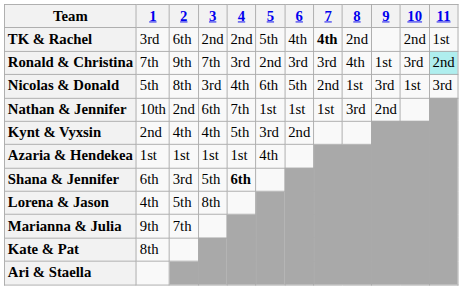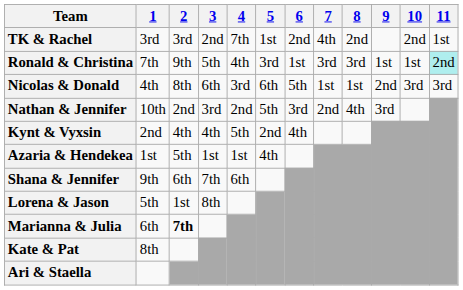 <table class="wikitable sortable" style="text-align:left;">
 <tr>
 <th scope="col" class="unsortable">Team</th>
 <th scope="col"><a href='#'>1</a></th>
 <th scope="col"><a href='#'>2</a></th>
 <th scope="col"><a href='#'>3</a></th>
 <th scope="col"><a href='#'>4</a></th>
 <th scope="col"><a href='#'>5</a></th>
 <th scope="col"><a href='#'>6</a></th>
 <th scope="col"><a href='#'>7</a></th>
 <th scope="col"><a href='#'>8</a></th>
 <th scope="col"><a href='#'>9</a></th>
 <th scope="col"><a href='#'>10</a></th>
 <th scope="col"><a href='#'>11</a></th>
 </tr>
 <tr>
 <th scope="row" style="text-align:left">TK & Rachel</th>
 <td>3rd</td>
-<td>6th</td>
+<td>3rd</td>
 <td>2nd</td>
+<td>7th</td>
+<td>1st</td>
 <td>2nd</td>
-<td>5th</td>
 <td>4th</td>
-<td><strong>4th</strong></td>
 <td>2nd</td>
 <td></td>
 <td>2nd</td>
 <td>1st</td>
 </tr>
 <tr>
 <th scope="row" style="text-align:left">Ronald & Christina</th>
 <td>7th</td>
 <td>9th</td>
-<td>7th</td>
+<td>5th</td>
+<td>4th</td>
 <td>3rd</td>
-<td>2nd</td>
+<td>1st</td>
 <td>3rd</td>
 <td>3rd</td>
-<td>4th</td>
 <td>1st</td>
-<td>3rd</td>
+<td>1st</td>
 <td style="background: paleturquoise;">2nd</td>
 </tr>
 <tr>
 <th scope="row" style="text-align:left">Nicolas & Donald</th>
-<td>5th</td>
+<td>4th</td>
 <td>8th</td>
+<td>6th</td>
 <td>3rd</td>
-<td>4th</td>
 <td>6th</td>
 <td>5th</td>
+<td>1st</td>
+<td>1st</td>
 <td>2nd</td>
-<td>1st</td>
 <td>3rd</td>
-<td>1st</td>
 <td>3rd</td>
 </tr>
 <tr>
 <th scope="row" style="text-align:left">Nathan & Jennifer</th>
 <td>10th</td>
 <td>2nd</td>
-<td>6th</td>
-<td>7th</td>
-<td>1st</td>
-<td>1st</td>
-<td>1st</td>
 <td>3rd</td>
 <td>2nd</td>
+<td>5th</td>
+<td>3rd</td>
+<td>2nd</td>
+<td>4th</td>
+<td>3rd</td>
 <td></td>
 <td rowspan="8" style="background:darkgrey;"></td>
 </tr>
 <tr>
 <th scope="row" style="text-align:left">Kynt & Vyxsin</th>
 <td>2nd</td>
 <td>4th</td>
 <td>4th</td>
 <td>5th</td>
-<td>3rd</td>
 <td>2nd</td>
+<td>4th</td>
 <td></td>
 <td></td>
 <td colspan="2" rowspan="7" style="background:darkgrey;"></td>
 </tr>
 <tr>
 <th scope="row" style="text-align:left">Azaria & Hendekea</th>
 <td>1st</td>
-<td>1st</td>
+<td>5th</td>
 <td>1st</td>
 <td>1st</td>
 <td>4th</td>
 <td></td>
 <td colspan="2" rowspan="6" style="background:darkgrey;"></td>
 </tr>
 <tr>
 <th scope="row" style="text-align:left">Shana & Jennifer</th>
+<td>9th</td>
 <td>6th</td>
-<td>3rd</td>
-<td>5th</td>
-<td><strong>6th</strong></td>
+<td>7th</td>
+<td>6th</td>
 <td></td>
 <td rowspan="5" style="background:darkgrey;"></td>
 </tr>
 <tr>
 <th scope="row" style="text-align:left">Lorena & Jason</th>
-<td>4th</td>
 <td>5th</td>
+<td>1st</td>
 <td>8th</td>
 <td></td>
 <td rowspan="4" style="background:darkgrey;"></td>
 </tr>
 <tr>
 <th scope="row" style="text-align:left">Marianna & Julia</th>
-<td>9th</td>
-<td>7th</td>
+<td>6th</td>
+<td><strong>7th</strong></td>
 <td></td>
 <td rowspan="3" style="background:darkgrey;"></td>
 </tr>
 <tr>
 <th scope="row" style="text-align:left">Kate & Pat</th>
 <td>8th</td>
 <td></td>
 <td rowspan="2" style="background:darkgrey;"></td>
 </tr>
 <tr>
 <th scope="row" style="text-align:left">Ari & Staella</th>
 <td></td>
 <td style="background:darkgrey;"></td>
 </tr>
 </table>
